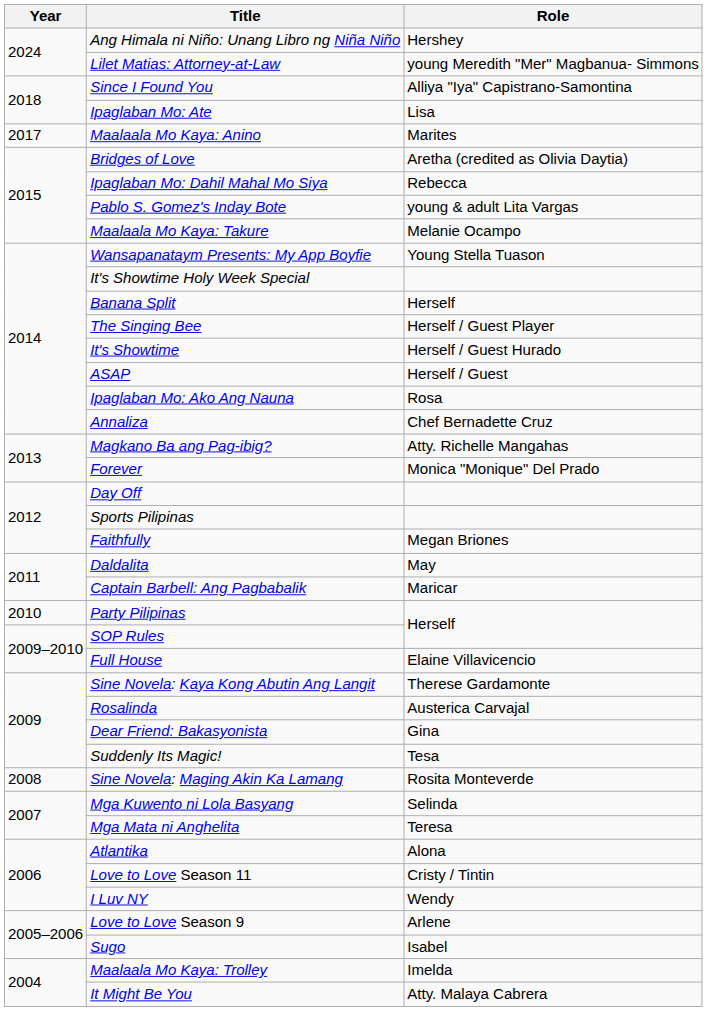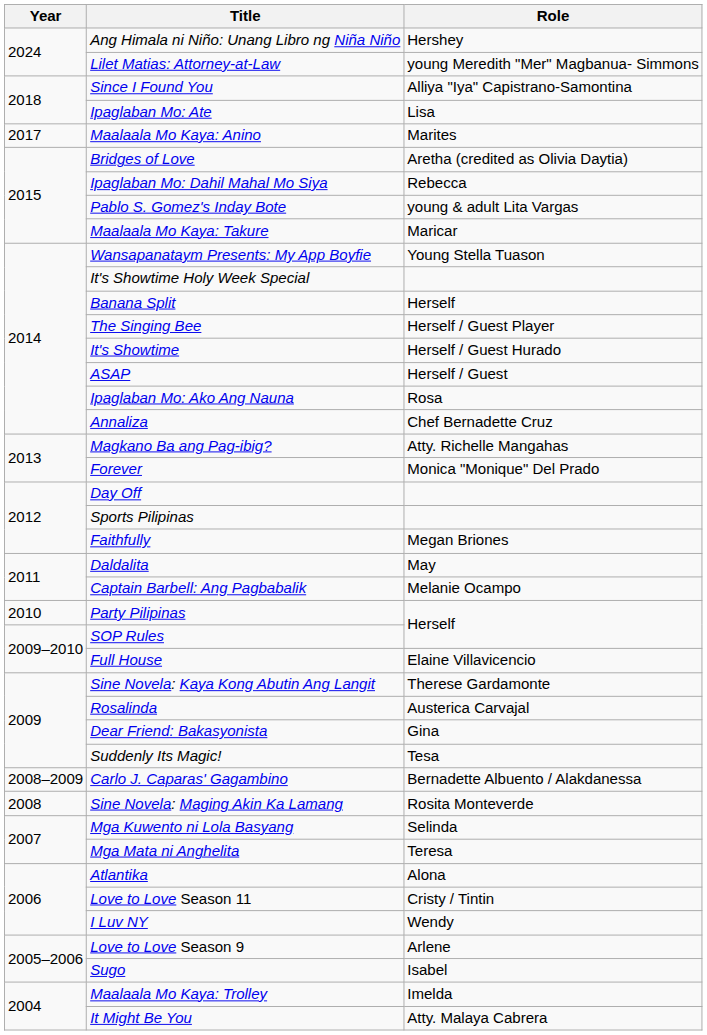 <table class="wikitable">
 <tr>
 <th>Year</th>
 <th>Title</th>
 <th>Role</th>
 </tr>
 <tr>
 <td rowspan="2">2024</td>
 <td><em>Ang Himala ni Niño: Unang Libro ng <a href='#'>Niña Niño</a></em></td>
 <td>Hershey</td>
 </tr>
 <tr>
 <td><em><a href='#'>Lilet Matias: Attorney-at-Law</a></em></td>
 <td>young Meredith "Mer" Magbanua- Simmons</td>
 </tr>
 <tr>
 <td rowspan="2">2018</td>
 <td><em><a href='#'>Since I Found You</a></em></td>
 <td>Alliya "Iya" Capistrano-Samontina</td>
 </tr>
 <tr>
 <td><em><a href='#'>Ipaglaban Mo: Ate</a></em></td>
 <td>Lisa</td>
 </tr>
 <tr>
 <td>2017</td>
 <td><em> <a href='#'>Maalaala Mo Kaya: Anino</a></em></td>
 <td>Marites</td>
 </tr>
 <tr>
 <td rowspan="4">2015</td>
 <td><em><a href='#'>Bridges of Love</a></em></td>
 <td>Aretha (credited as Olivia Daytia)</td>
 </tr>
 <tr>
 <td><em><a href='#'>Ipaglaban Mo: Dahil Mahal Mo Siya</a></em></td>
 <td>Rebecca</td>
 </tr>
 <tr>
 <td><em><a href='#'>Pablo S. Gomez's Inday Bote</a></em></td>
 <td>young & adult Lita Vargas</td>
 </tr>
 <tr>
 <td><em> <a href='#'>Maalaala Mo Kaya: Takure</a></em></td>
-<td>Melanie Ocampo</td>
+<td>Maricar</td>
 </tr>
 <tr>
 <td rowspan="8">2014</td>
 <td><em><a href='#'>Wansapanataym Presents: My App Boyfie</a></em></td>
 <td>Young Stella Tuason</td>
 </tr>
 <tr>
 <td><em>It's Showtime Holy Week Special</em></td>
 <td></td>
 </tr>
 <tr>
 <td><em><a href='#'>Banana Split</a></em></td>
 <td>Herself</td>
 </tr>
 <tr>
 <td><em><a href='#'>The Singing Bee</a></em></td>
 <td>Herself / Guest Player</td>
 </tr>
 <tr>
 <td><em><a href='#'>It's Showtime</a></em></td>
 <td>Herself / Guest Hurado</td>
 </tr>
 <tr>
 <td><em><a href='#'>ASAP</a></em></td>
 <td>Herself / Guest</td>
 </tr>
 <tr>
 <td><em><a href='#'>Ipaglaban Mo: Ako Ang Nauna</a></em></td>
 <td>Rosa</td>
 </tr>
 <tr>
 <td><em><a href='#'>Annaliza</a></em></td>
 <td>Chef Bernadette Cruz</td>
 </tr>
 <tr>
 <td rowspan="2">2013</td>
 <td><em><a href='#'>Magkano Ba ang Pag-ibig?</a></em></td>
 <td>Atty. Richelle Mangahas</td>
 </tr>
 <tr>
 <td><em><a href='#'>Forever</a></em></td>
 <td>Monica "Monique" Del Prado</td>
 </tr>
 <tr>
 <td rowspan="3">2012</td>
 <td><em><a href='#'>Day Off</a></em></td>
 <td></td>
 </tr>
 <tr>
 <td><em>Sports Pilipinas</em></td>
 </tr>
 <tr>
 <td><em><a href='#'>Faithfully</a></em></td>
 <td>Megan Briones</td>
 </tr>
 <tr>
 <td rowspan="2">2011</td>
 <td><em><a href='#'>Daldalita</a></em></td>
 <td>May</td>
 </tr>
 <tr>
 <td><em><a href='#'>Captain Barbell: Ang Pagbabalik</a></em></td>
-<td>Maricar</td>
+<td>Melanie Ocampo</td>
 </tr>
 <tr>
 <td>2010</td>
 <td><em><a href='#'>Party Pilipinas</a></em></td>
 <td rowspan="2">Herself</td>
 </tr>
 <tr>
 <td rowspan="2">2009–2010</td>
 <td><em><a href='#'>SOP Rules</a></em></td>
 </tr>
 <tr>
 <td><em><a href='#'>Full House</a></em></td>
 <td>Elaine Villavicencio</td>
 </tr>
 <tr>
 <td rowspan="4">2009</td>
 <td><em><a href='#'>Sine Novela</a>: <a href='#'>Kaya Kong Abutin Ang Langit</a></em></td>
 <td>Therese Gardamonte</td>
 </tr>
 <tr>
 <td><em><a href='#'>Rosalinda</a></em></td>
 <td>Austerica Carvajal</td>
 </tr>
 <tr>
 <td><em><a href='#'>Dear Friend: Bakasyonista</a></em></td>
 <td>Gina</td>
 </tr>
 <tr>
 <td><em>Suddenly Its Magic!</em></td>
 <td>Tesa</td>
+</tr>
+<tr>
+<td>2008–2009</td>
+<td><em><a href='#'>Carlo J. Caparas' Gagambino</a></em></td>
+<td>Bernadette Albuento / Alakdanessa</td>
 </tr>
 <tr>
 <td>2008</td>
 <td><em><a href='#'>Sine Novela</a>: <a href='#'>Maging Akin Ka Lamang</a></em></td>
 <td>Rosita Monteverde</td>
 </tr>
 <tr>
 <td rowspan="2">2007</td>
 <td><em><a href='#'>Mga Kuwento ni Lola Basyang</a></em></td>
 <td>Selinda</td>
 </tr>
 <tr>
 <td><em><a href='#'>Mga Mata ni Anghelita</a></em></td>
 <td>Teresa</td>
 </tr>
 <tr>
 <td rowspan="3">2006</td>
 <td><em><a href='#'>Atlantika</a></em></td>
 <td>Alona</td>
 </tr>
 <tr>
 <td><em><a href='#'>Love to Love</a></em> Season 11</td>
 <td>Cristy / Tintin</td>
 </tr>
 <tr>
 <td><em><a href='#'>I Luv NY</a></em></td>
 <td>Wendy</td>
 </tr>
 <tr>
 <td rowspan="2">2005–2006</td>
 <td><em><a href='#'>Love to Love</a></em> Season 9</td>
 <td>Arlene</td>
 </tr>
 <tr>
 <td><em><a href='#'>Sugo</a></em></td>
 <td>Isabel</td>
 </tr>
 <tr>
 <td rowspan="2">2004</td>
 <td><em> <a href='#'>Maalaala Mo Kaya: Trolley</a></em></td>
 <td>Imelda</td>
 </tr>
 <tr>
 <td><em><a href='#'>It Might Be You</a></em></td>
 <td>Atty. Malaya Cabrera</td>
 </tr>
 </table>
